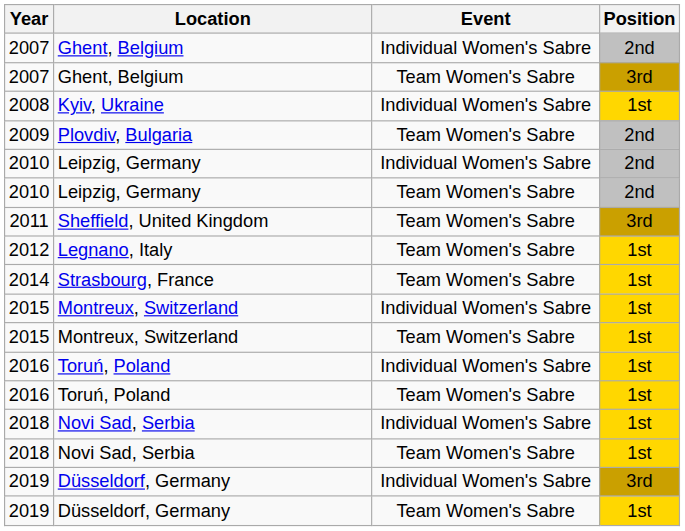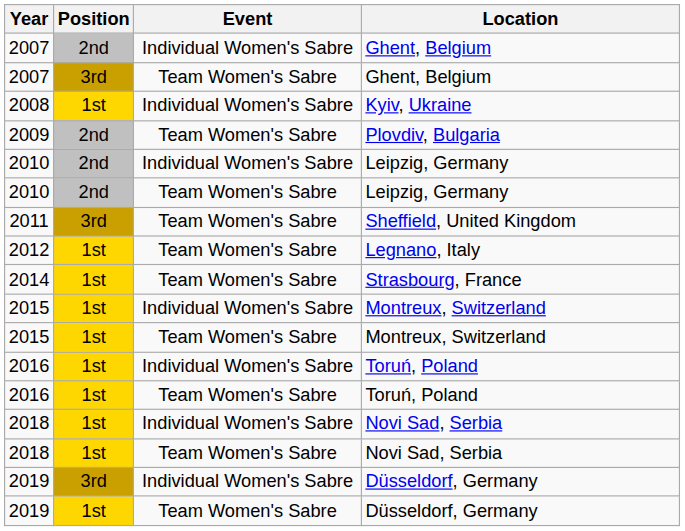 <table class="wikitable" style="text-align:center;">
 <tr>
 <th>Year</th>
+<th>Position</th>
+<th style="width:12em">Event</th>
 <th style="width:17em">Location</th>
-<th style="width:12em">Event</th>
-<th>Position</th>
 </tr>
 <tr>
 <td>2007</td>
+<td bgcolor="silver">2nd</td>
+<td>Individual Women's Sabre</td>
 <td rowspan="1" align="left"> <a href='#'>Ghent</a>, <a href='#'>Belgium</a></td>
-<td>Individual Women's Sabre</td>
-<td bgcolor="silver">2nd</td>
 </tr>
 <tr>
 <td>2007</td>
+<td bgcolor="caramel">3rd</td>
+<td>Team Women's Sabre</td>
 <td rowspan="1" align="left"> Ghent, Belgium</td>
-<td>Team Women's Sabre</td>
-<td bgcolor="caramel">3rd</td>
 </tr>
 <tr>
 <td>2008</td>
+<td bgcolor="gold">1st</td>
+<td>Individual Women's Sabre</td>
 <td rowspan="1" align="left"> <a href='#'>Kyiv</a>, <a href='#'>Ukraine</a></td>
-<td>Individual Women's Sabre</td>
-<td bgcolor="gold">1st</td>
 </tr>
 <tr>
 <td>2009</td>
+<td bgcolor="silver">2nd</td>
+<td>Team Women's Sabre</td>
 <td rowspan="1" align="left"> <a href='#'>Plovdiv</a>, <a href='#'>Bulgaria</a></td>
-<td>Team Women's Sabre</td>
-<td bgcolor="silver">2nd</td>
 </tr>
 <tr>
 <td>2010</td>
+<td bgcolor="silver">2nd</td>
+<td>Individual Women's Sabre</td>
 <td rowspan="1" align="left"> Leipzig, Germany</td>
-<td>Individual Women's Sabre</td>
-<td bgcolor="silver">2nd</td>
 </tr>
 <tr>
 <td>2010</td>
+<td bgcolor="silver">2nd</td>
+<td>Team Women's Sabre</td>
 <td rowspan="1" align="left"> Leipzig, Germany</td>
-<td>Team Women's Sabre</td>
-<td bgcolor="silver">2nd</td>
 </tr>
 <tr>
 <td>2011</td>
+<td bgcolor="caramel">3rd</td>
+<td>Team Women's Sabre</td>
 <td rowspan="1" align="left"> <a href='#'>Sheffield</a>, United Kingdom</td>
-<td>Team Women's Sabre</td>
-<td bgcolor="caramel">3rd</td>
 </tr>
 <tr>
 <td>2012</td>
+<td bgcolor="gold">1st</td>
+<td>Team Women's Sabre</td>
 <td rowspan="1" align="left"> <a href='#'>Legnano</a>, Italy</td>
-<td>Team Women's Sabre</td>
-<td bgcolor="gold">1st</td>
 </tr>
 <tr>
 <td>2014</td>
+<td bgcolor="gold">1st</td>
+<td>Team Women's Sabre</td>
 <td rowspan="1" align="left"> <a href='#'>Strasbourg</a>, France</td>
-<td>Team Women's Sabre</td>
-<td bgcolor="gold">1st</td>
 </tr>
 <tr>
 <td>2015</td>
+<td bgcolor="gold">1st</td>
+<td>Individual Women's Sabre</td>
 <td rowspan="1" align="left"> <a href='#'>Montreux</a>, <a href='#'>Switzerland</a></td>
-<td>Individual Women's Sabre</td>
-<td bgcolor="gold">1st</td>
 </tr>
 <tr>
 <td rowspan="1">2015</td>
+<td bgcolor="gold">1st</td>
+<td>Team Women's Sabre</td>
 <td rowspan="1" align="left"> Montreux, Switzerland</td>
-<td>Team Women's Sabre</td>
-<td bgcolor="gold">1st</td>
 </tr>
 <tr>
 <td>2016</td>
+<td bgcolor="gold">1st</td>
+<td>Individual Women's Sabre</td>
 <td rowspan="1" align="left"> <a href='#'>Toruń</a>, <a href='#'>Poland</a></td>
-<td>Individual Women's Sabre</td>
-<td bgcolor="gold">1st</td>
 </tr>
 <tr>
 <td>2016</td>
+<td bgcolor="gold">1st</td>
+<td>Team Women's Sabre</td>
 <td rowspan="1" align="left"> Toruń, Poland</td>
-<td>Team Women's Sabre</td>
-<td bgcolor="gold">1st</td>
 </tr>
 <tr>
 <td>2018</td>
+<td bgcolor="gold">1st</td>
+<td>Individual Women's Sabre</td>
 <td rowspan="1" align="left"> <a href='#'>Novi Sad</a>, <a href='#'>Serbia</a></td>
-<td>Individual Women's Sabre</td>
-<td bgcolor="gold">1st</td>
 </tr>
 <tr>
 <td>2018</td>
+<td bgcolor="gold">1st</td>
+<td>Team Women's Sabre</td>
 <td rowspan="1" align="left"> Novi Sad, Serbia</td>
-<td>Team Women's Sabre</td>
-<td bgcolor="gold">1st</td>
 </tr>
 <tr>
 <td>2019</td>
+<td bgcolor="caramel">3rd</td>
+<td>Individual Women's Sabre</td>
 <td rowspan="1" align="left"> <a href='#'>Düsseldorf</a>, Germany</td>
-<td>Individual Women's Sabre</td>
-<td bgcolor="caramel">3rd</td>
 </tr>
 <tr>
 <td>2019</td>
+<td bgcolor="gold">1st</td>
+<td>Team Women's Sabre</td>
 <td rowspan="1" align="left"> Düsseldorf, Germany</td>
-<td>Team Women's Sabre</td>
-<td bgcolor="gold">1st</td>
 </tr>
 </table>
